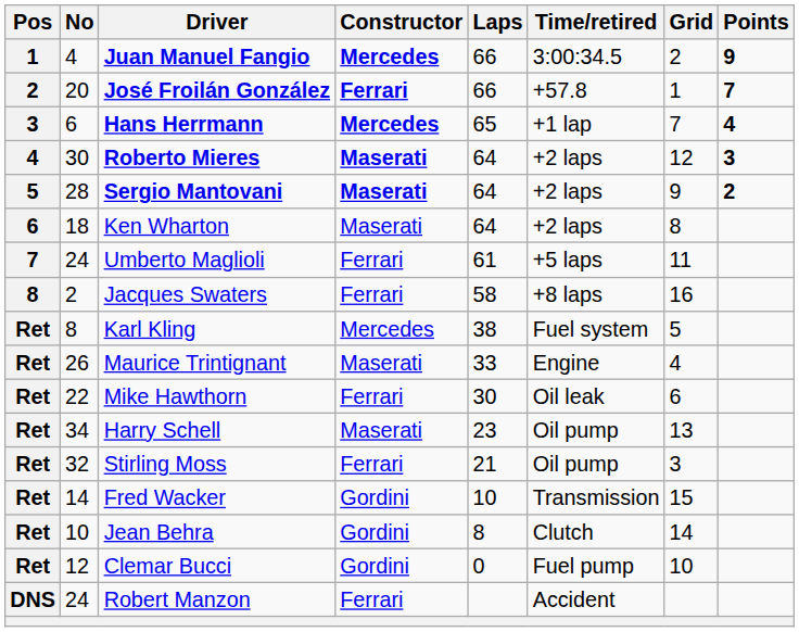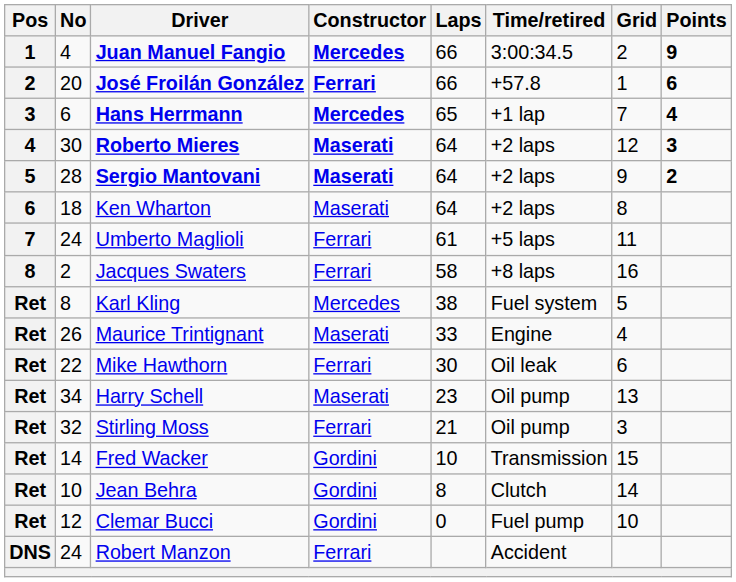 <table class="wikitable" style="font-size:95%;">
 <tr>
 <th>Pos</th>
 <th>No</th>
 <th>Driver</th>
 <th>Constructor</th>
 <th>Laps</th>
 <th>Time/retired</th>
 <th>Grid</th>
 <th>Points</th>
 </tr>
 <tr>
 <th>1</th>
 <td>4</td>
 <td> <strong><a href='#'>Juan Manuel Fangio</a></strong></td>
 <td><strong><a href='#'>Mercedes</a></strong></td>
 <td>66</td>
 <td>3:00:34.5</td>
 <td>2</td>
 <td><strong>9</strong></td>
 </tr>
 <tr>
 <th>2</th>
 <td>20</td>
 <td> <strong><a href='#'>José Froilán González</a></strong></td>
 <td><strong><a href='#'>Ferrari</a></strong></td>
 <td>66</td>
 <td>+57.8</td>
 <td>1</td>
-<td><strong>7</strong></td>
+<td><strong>6</strong></td>
 </tr>
 <tr>
 <th>3</th>
 <td>6</td>
 <td> <strong><a href='#'>Hans Herrmann</a></strong></td>
 <td><strong><a href='#'>Mercedes</a></strong></td>
 <td>65</td>
 <td>+1 lap</td>
 <td>7</td>
 <td><strong>4</strong></td>
 </tr>
 <tr>
 <th>4</th>
 <td>30</td>
 <td> <strong><a href='#'>Roberto Mieres</a></strong></td>
 <td><strong><a href='#'>Maserati</a></strong></td>
 <td>64</td>
 <td>+2 laps</td>
 <td>12</td>
 <td><strong>3</strong></td>
 </tr>
 <tr>
 <th>5</th>
 <td>28</td>
 <td> <strong><a href='#'>Sergio Mantovani</a></strong></td>
 <td><strong><a href='#'>Maserati</a></strong></td>
 <td>64</td>
 <td>+2 laps</td>
 <td>9</td>
 <td><strong>2</strong></td>
 </tr>
 <tr>
 <th>6</th>
 <td>18</td>
 <td> <a href='#'>Ken Wharton</a></td>
 <td><a href='#'>Maserati</a></td>
 <td>64</td>
 <td>+2 laps</td>
 <td>8</td>
 <td></td>
 </tr>
 <tr>
 <th>7</th>
 <td>24</td>
 <td> <a href='#'>Umberto Maglioli</a></td>
 <td><a href='#'>Ferrari</a></td>
 <td>61</td>
 <td>+5 laps</td>
 <td>11</td>
 <td></td>
 </tr>
 <tr>
 <th>8</th>
 <td>2</td>
 <td> <a href='#'>Jacques Swaters</a></td>
 <td><a href='#'>Ferrari</a></td>
 <td>58</td>
 <td>+8 laps</td>
 <td>16</td>
 <td></td>
 </tr>
 <tr>
 <th>Ret</th>
 <td>8</td>
 <td> <a href='#'>Karl Kling</a></td>
 <td><a href='#'>Mercedes</a></td>
 <td>38</td>
 <td>Fuel system</td>
 <td>5</td>
 <td></td>
 </tr>
 <tr>
 <th>Ret</th>
 <td>26</td>
 <td> <a href='#'>Maurice Trintignant</a></td>
 <td><a href='#'>Maserati</a></td>
 <td>33</td>
 <td>Engine</td>
 <td>4</td>
 <td></td>
 </tr>
 <tr>
 <th>Ret</th>
 <td>22</td>
 <td> <a href='#'>Mike Hawthorn</a></td>
 <td><a href='#'>Ferrari</a></td>
 <td>30</td>
 <td>Oil leak</td>
 <td>6</td>
 <td></td>
 </tr>
 <tr>
 <th>Ret</th>
 <td>34</td>
 <td> <a href='#'>Harry Schell</a></td>
 <td><a href='#'>Maserati</a></td>
 <td>23</td>
 <td>Oil pump</td>
 <td>13</td>
 <td></td>
 </tr>
 <tr>
 <th>Ret</th>
 <td>32</td>
 <td> <a href='#'>Stirling Moss</a></td>
 <td><a href='#'>Ferrari</a></td>
 <td>21</td>
 <td>Oil pump</td>
 <td>3</td>
 <td></td>
 </tr>
 <tr>
 <th>Ret</th>
 <td>14</td>
 <td> <a href='#'>Fred Wacker</a></td>
 <td><a href='#'>Gordini</a></td>
 <td>10</td>
 <td>Transmission</td>
 <td>15</td>
 <td></td>
 </tr>
 <tr>
 <th>Ret</th>
 <td>10</td>
 <td> <a href='#'>Jean Behra</a></td>
 <td><a href='#'>Gordini</a></td>
 <td>8</td>
 <td>Clutch</td>
 <td>14</td>
 <td></td>
 </tr>
 <tr>
 <th>Ret</th>
 <td>12</td>
 <td> <a href='#'>Clemar Bucci</a></td>
 <td><a href='#'>Gordini</a></td>
 <td>0</td>
 <td>Fuel pump</td>
 <td>10</td>
 <td></td>
 </tr>
 <tr>
 <th>DNS</th>
 <td>24</td>
 <td> <a href='#'>Robert Manzon</a></td>
 <td><a href='#'>Ferrari</a></td>
 <td></td>
 <td>Accident</td>
 <td></td>
 <td></td>
 </tr>
 <tr>
 <th colspan="8"></th>
 </tr>
 </table>
